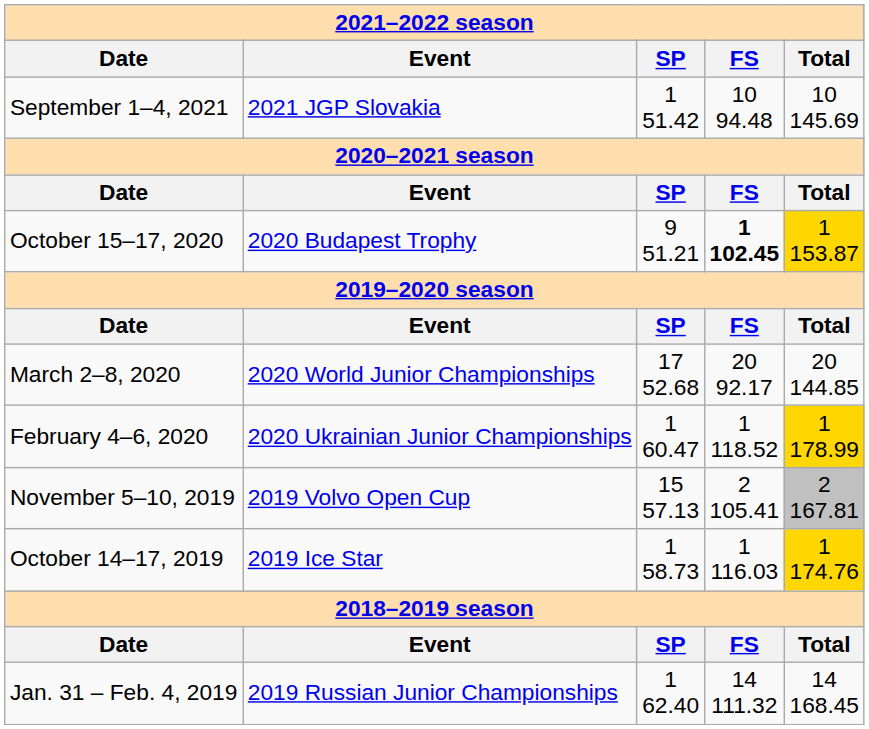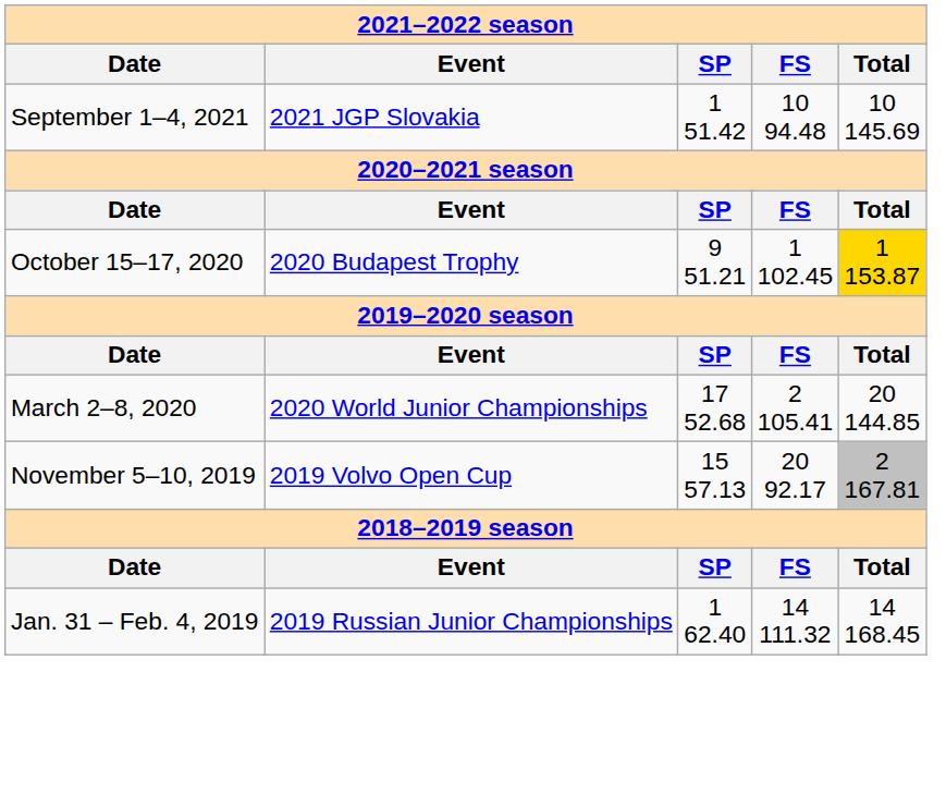 <table class="wikitable">
 <tr>
 <td style="background-color: #ffdead; " colspan=5 align=center><a href='#'><strong>2021–2022 season</strong></a></td>
 </tr>
 <tr>
 <th>Date</th>
 <th>Event</th>
 <th><a href='#'>SP</a></th>
 <th><a href='#'>FS</a></th>
 <th>Total</th>
 </tr>
 <tr>
 <td>September 1–4, 2021</td>
 <td><a href='#'>2021 JGP Slovakia</a></td>
 <td align=center>1 <br> 51.42</td>
 <td align=center>10 <br> 94.48</td>
 <td align=center>10 <br> 145.69</td>
 </tr>
 <tr>
 <td style="background-color: #ffdead; " colspan=5 align=center><a href='#'><strong>2020–2021 season</strong></a></td>
 </tr>
 <tr>
 <th>Date</th>
 <th>Event</th>
 <th><a href='#'>SP</a></th>
 <th><a href='#'>FS</a></th>
 <th>Total</th>
 </tr>
 <tr>
 <td>October 15–17, 2020</td>
 <td><a href='#'>2020 Budapest Trophy</a></td>
 <td align=center>9 <br> 51.21</td>
-<td align=center><strong>1 <br> 102.45</strong></td>
+<td align=center>1 <br> 102.45</td>
 <td align=center bgcolor=gold>1 <br> 153.87</td>
 </tr>
 <tr>
 <td style="background-color: #ffdead; " colspan=5 align=center><a href='#'><strong>2019–2020 season</strong></a></td>
 </tr>
 <tr>
 <th>Date</th>
 <th>Event</th>
 <th><a href='#'>SP</a></th>
 <th><a href='#'>FS</a></th>
 <th>Total</th>
 </tr>
 <tr>
 <td>March 2–8, 2020</td>
 <td><a href='#'>2020 World Junior Championships</a></td>
 <td align=center>17 <br> 52.68</td>
-<td align=center>20 <br> 92.17</td>
+<td align=center>2 <br> 105.41</td>
 <td align=center>20 <br> 144.85</td>
-</tr>
-<tr>
-<td>February 4–6, 2020</td>
-<td><a href='#'>2020 Ukrainian Junior Championships</a></td>
-<td align=center>1 <br> 60.47</td>
-<td align=center>1 <br> 118.52</td>
-<td align=center bgcolor=gold>1 <br> 178.99</td>
 </tr>
 <tr>
 <td>November 5–10, 2019</td>
 <td><a href='#'>2019 Volvo Open Cup</a></td>
 <td align=center>15 <br> 57.13</td>
-<td align=center>2 <br> 105.41</td>
+<td align=center>20 <br> 92.17</td>
 <td align=center bgcolor=silver>2 <br> 167.81</td>
-</tr>
-<tr>
-<td>October 14–17, 2019</td>
-<td><a href='#'>2019 Ice Star</a></td>
-<td align=center>1 <br> 58.73</td>
-<td align=center>1 <br> 116.03</td>
-<td align=center bgcolor=gold>1 <br> 174.76</td>
 </tr>
 <tr>
 <td style="background-color: #ffdead; " colspan=5 align=center><a href='#'><strong>2018–2019 season</strong></a></td>
 </tr>
 <tr>
 <th>Date</th>
 <th>Event</th>
 <th><a href='#'>SP</a></th>
 <th><a href='#'>FS</a></th>
 <th>Total</th>
 </tr>
 <tr>
 <td>Jan. 31 – Feb. 4, 2019</td>
 <td><a href='#'>2019 Russian Junior Championships</a></td>
 <td align=center>1 <br> 62.40</td>
 <td align=center>14 <br> 111.32</td>
 <td align=center>14 <br> 168.45</td>
 </tr>
 </table>
